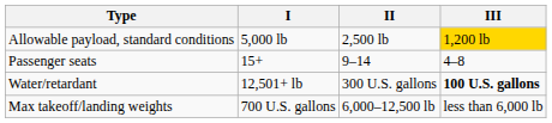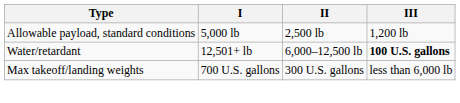 <table class="wikitable">
 <tr>
 <th>Type</th>
 <th>I</th>
 <th>II</th>
 <th>III</th>
 </tr>
 <tr>
 <td>Allowable payload, standard conditions</td>
 <td>5,000 lb</td>
 <td>2,500 lb</td>
-<td style="background: gold;">1,200 lb</td>
-</tr>
-<tr>
-<td>Passenger seats</td>
-<td>15+</td>
-<td>9–14</td>
-<td>4–8</td>
+<td>1,200 lb</td>
 </tr>
 <tr>
 <td>Water/retardant</td>
 <td>12,501+ lb</td>
-<td>300 U.S. gallons</td>
+<td>6,000–12,500 lb</td>
 <td><strong>100 U.S. gallons</strong></td>
 </tr>
 <tr>
 <td>Max takeoff/landing weights</td>
 <td>700 U.S. gallons</td>
-<td>6,000–12,500 lb</td>
+<td>300 U.S. gallons</td>
 <td>less than 6,000 lb</td>
 </tr>
 </table>
